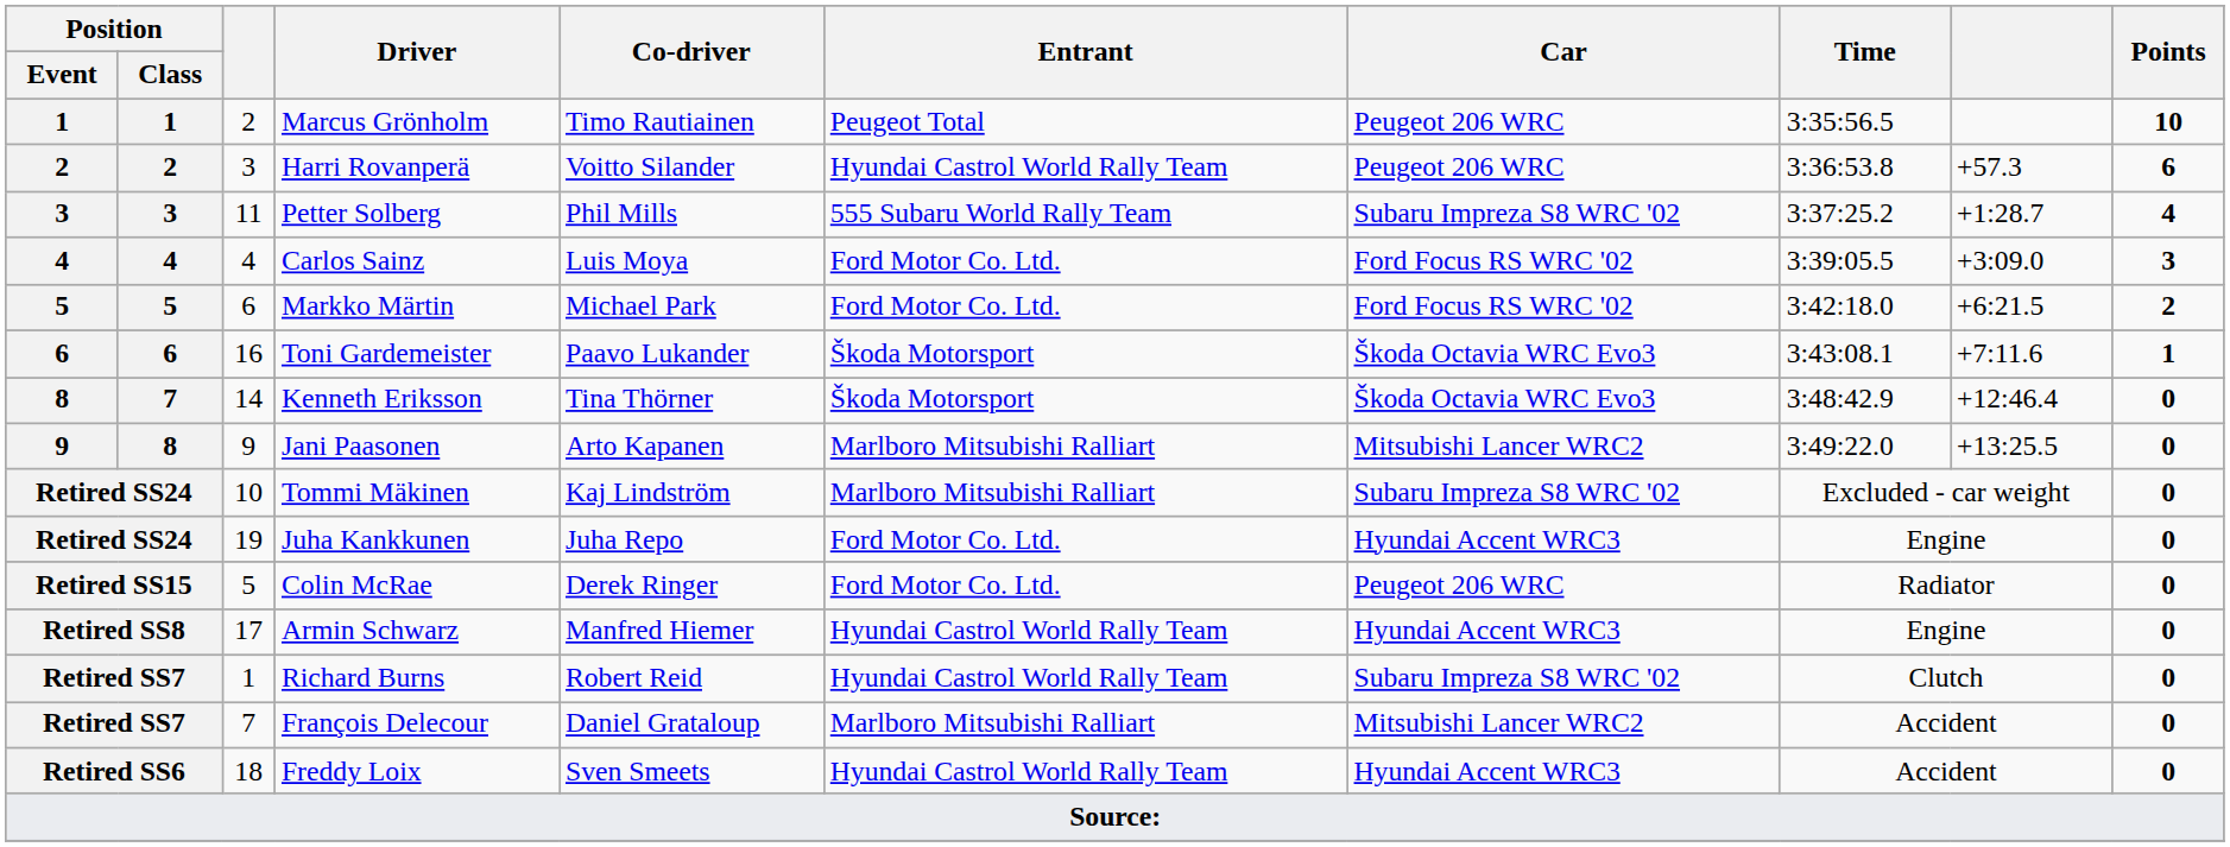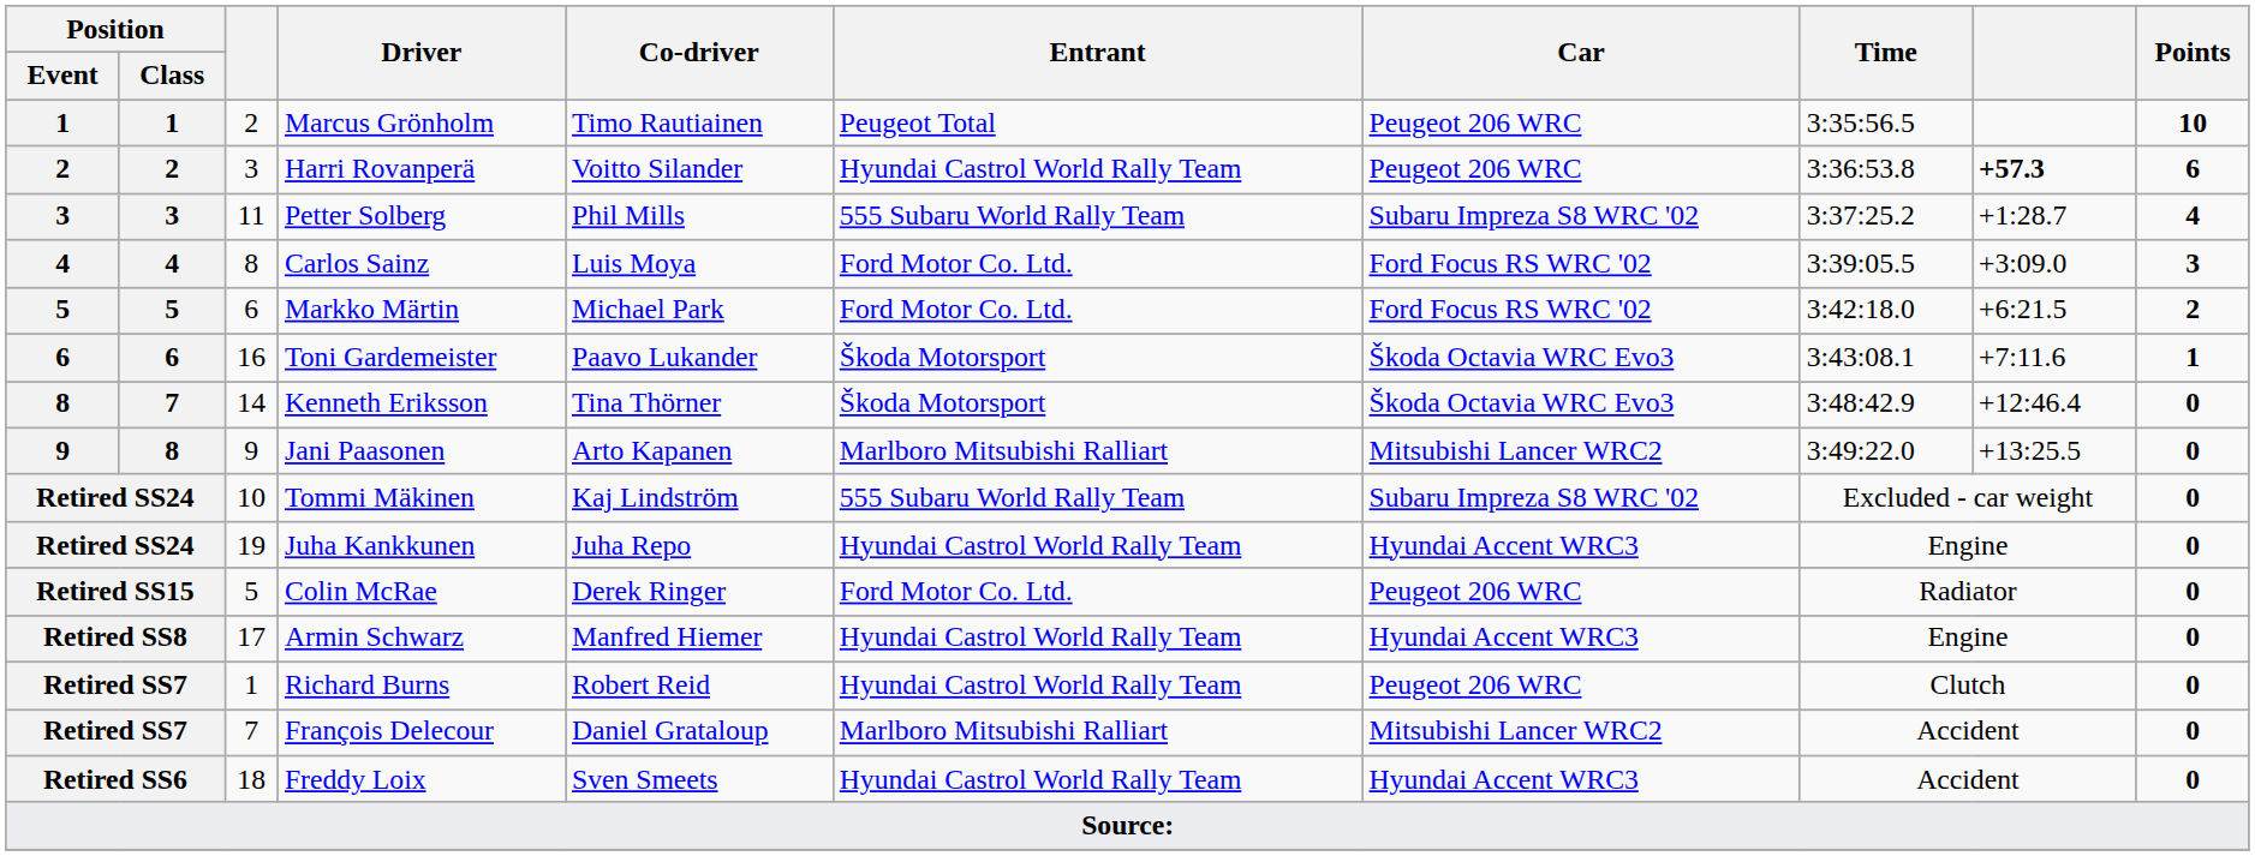 <table class="wikitable" width=85% style="font-size: 85%;">
 <tr>
 <th colspan="2">Position</th>
 <th rowspan="2"></th>
 <th rowspan="2">Driver</th>
 <th rowspan="2">Co-driver</th>
 <th rowspan="2">Entrant</th>
 <th rowspan="2">Car</th>
 <th rowspan="2">Time</th>
 <th rowspan="2"></th>
 <th rowspan="2">Points</th>
 </tr>
 <tr>
 <th>Event</th>
 <th>Class</th>
 </tr>
 <tr>
 <th>1</th>
 <th>1</th>
 <td align="center">2</td>
 <td> <a href='#'>Marcus Grönholm</a></td>
 <td> <a href='#'>Timo Rautiainen</a></td>
 <td> <a href='#'>Peugeot Total</a></td>
 <td><a href='#'>Peugeot 206 WRC</a></td>
 <td>3:35:56.5</td>
 <td></td>
 <td align="center"><strong>10</strong></td>
 </tr>
 <tr>
 <th>2</th>
 <th>2</th>
 <td align="center">3</td>
 <td> <a href='#'>Harri Rovanperä</a></td>
 <td> <a href='#'>Voitto Silander</a></td>
 <td> <a href='#'>Hyundai Castrol World Rally Team</a></td>
 <td><a href='#'>Peugeot 206 WRC</a></td>
 <td>3:36:53.8</td>
-<td>+57.3</td>
+<td><strong>+57.3</strong></td>
 <td align="center"><strong>6</strong></td>
 </tr>
 <tr>
 <th>3</th>
 <th>3</th>
 <td align="center">11</td>
 <td> <a href='#'>Petter Solberg</a></td>
 <td> <a href='#'>Phil Mills</a></td>
 <td> <a href='#'>555 Subaru World Rally Team</a></td>
 <td><a href='#'>Subaru Impreza S8 WRC '02</a></td>
 <td>3:37:25.2</td>
 <td>+1:28.7</td>
 <td align="center"><strong>4</strong></td>
 </tr>
 <tr>
 <th>4</th>
 <th>4</th>
-<td align="center">4</td>
+<td align="center">8</td>
 <td> <a href='#'>Carlos Sainz</a></td>
 <td> <a href='#'>Luis Moya</a></td>
 <td> <a href='#'>Ford Motor Co. Ltd.</a></td>
 <td><a href='#'>Ford Focus RS WRC '02</a></td>
 <td>3:39:05.5</td>
 <td>+3:09.0</td>
 <td align="center"><strong>3</strong></td>
 </tr>
 <tr>
 <th>5</th>
 <th>5</th>
 <td align="center">6</td>
 <td> <a href='#'>Markko Märtin</a></td>
 <td> <a href='#'>Michael Park</a></td>
 <td> <a href='#'>Ford Motor Co. Ltd.</a></td>
 <td><a href='#'>Ford Focus RS WRC '02</a></td>
 <td>3:42:18.0</td>
 <td>+6:21.5</td>
 <td align="center"><strong>2</strong></td>
 </tr>
 <tr>
 <th>6</th>
 <th>6</th>
 <td align="center">16</td>
 <td> <a href='#'>Toni Gardemeister</a></td>
 <td> <a href='#'>Paavo Lukander</a></td>
 <td> <a href='#'>Škoda Motorsport</a></td>
 <td><a href='#'>Škoda Octavia WRC Evo3</a></td>
 <td>3:43:08.1</td>
 <td>+7:11.6</td>
 <td align="center"><strong>1</strong></td>
 </tr>
 <tr>
 <th>8</th>
 <th>7</th>
 <td align="center">14</td>
 <td> <a href='#'>Kenneth Eriksson</a></td>
 <td> <a href='#'>Tina Thörner</a></td>
 <td> <a href='#'>Škoda Motorsport</a></td>
 <td><a href='#'>Škoda Octavia WRC Evo3</a></td>
 <td>3:48:42.9</td>
 <td>+12:46.4</td>
 <td align="center"><strong>0</strong></td>
 </tr>
 <tr>
 <th>9</th>
 <th>8</th>
 <td align="center">9</td>
 <td> <a href='#'>Jani Paasonen</a></td>
 <td> <a href='#'>Arto Kapanen</a></td>
 <td> <a href='#'>Marlboro Mitsubishi Ralliart</a></td>
 <td><a href='#'>Mitsubishi Lancer WRC2</a></td>
 <td>3:49:22.0</td>
 <td>+13:25.5</td>
 <td align="center"><strong>0</strong></td>
 </tr>
 <tr>
 <th colspan="2">Retired SS24</th>
 <td align="center">10</td>
 <td> <a href='#'>Tommi Mäkinen</a></td>
 <td> <a href='#'>Kaj Lindström</a></td>
-<td> <a href='#'>Marlboro Mitsubishi Ralliart</a></td>
+<td> <a href='#'>555 Subaru World Rally Team</a></td>
 <td><a href='#'>Subaru Impreza S8 WRC '02</a></td>
 <td align="center" colspan="2">Excluded - car weight</td>
 <td align="center"><strong>0</strong></td>
 </tr>
 <tr>
 <th colspan="2">Retired SS24</th>
 <td align="center">19</td>
 <td> <a href='#'>Juha Kankkunen</a></td>
 <td> <a href='#'>Juha Repo</a></td>
-<td> <a href='#'>Ford Motor Co. Ltd.</a></td>
+<td> <a href='#'>Hyundai Castrol World Rally Team</a></td>
 <td><a href='#'>Hyundai Accent WRC3</a></td>
 <td align="center" colspan="2">Engine</td>
 <td align="center"><strong>0</strong></td>
 </tr>
 <tr>
 <th colspan="2">Retired SS15</th>
 <td align="center">5</td>
 <td> <a href='#'>Colin McRae</a></td>
 <td> <a href='#'>Derek Ringer</a></td>
 <td> <a href='#'>Ford Motor Co. Ltd.</a></td>
 <td><a href='#'>Peugeot 206 WRC</a></td>
 <td align="center" colspan="2">Radiator</td>
 <td align="center"><strong>0</strong></td>
 </tr>
 <tr>
 <th colspan="2">Retired SS8</th>
 <td align="center">17</td>
 <td> <a href='#'>Armin Schwarz</a></td>
 <td> <a href='#'>Manfred Hiemer</a></td>
 <td> <a href='#'>Hyundai Castrol World Rally Team</a></td>
 <td><a href='#'>Hyundai Accent WRC3</a></td>
 <td align="center" colspan="2">Engine</td>
 <td align="center"><strong>0</strong></td>
 </tr>
 <tr>
 <th colspan="2">Retired SS7</th>
 <td align="center">1</td>
 <td> <a href='#'>Richard Burns</a></td>
 <td> <a href='#'>Robert Reid</a></td>
 <td> <a href='#'>Hyundai Castrol World Rally Team</a></td>
-<td><a href='#'>Subaru Impreza S8 WRC '02</a></td>
+<td><a href='#'>Peugeot 206 WRC</a></td>
 <td align="center" colspan="2">Clutch</td>
 <td align="center"><strong>0</strong></td>
 </tr>
 <tr>
 <th colspan="2">Retired SS7</th>
 <td align="center">7</td>
 <td> <a href='#'>François Delecour</a></td>
 <td> <a href='#'>Daniel Grataloup</a></td>
 <td> <a href='#'>Marlboro Mitsubishi Ralliart</a></td>
 <td><a href='#'>Mitsubishi Lancer WRC2</a></td>
 <td align="center" colspan="2">Accident</td>
 <td align="center"><strong>0</strong></td>
 </tr>
 <tr>
 <th colspan="2">Retired SS6</th>
 <td align="center">18</td>
 <td> <a href='#'>Freddy Loix</a></td>
 <td> <a href='#'>Sven Smeets</a></td>
 <td> <a href='#'>Hyundai Castrol World Rally Team</a></td>
 <td><a href='#'>Hyundai Accent WRC3</a></td>
 <td align="center" colspan="2">Accident</td>
 <td align="center"><strong>0</strong></td>
 </tr>
 <tr>
 <td style="background-color:#EAECF0; text-align:center" colspan="10"><strong>Source:</strong></td>
 </tr>
 <tr>
 </tr>
 </table>
